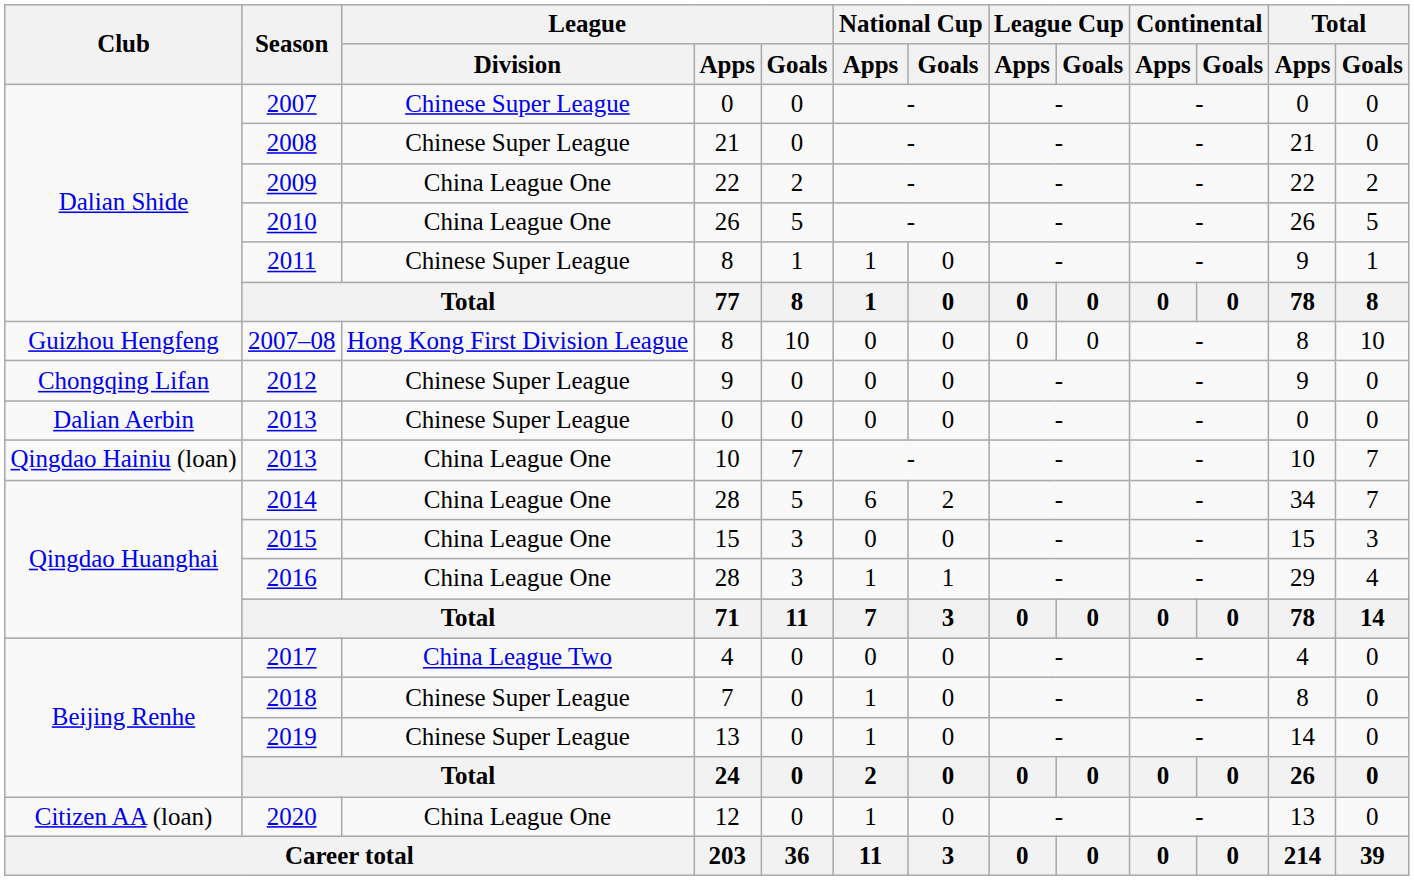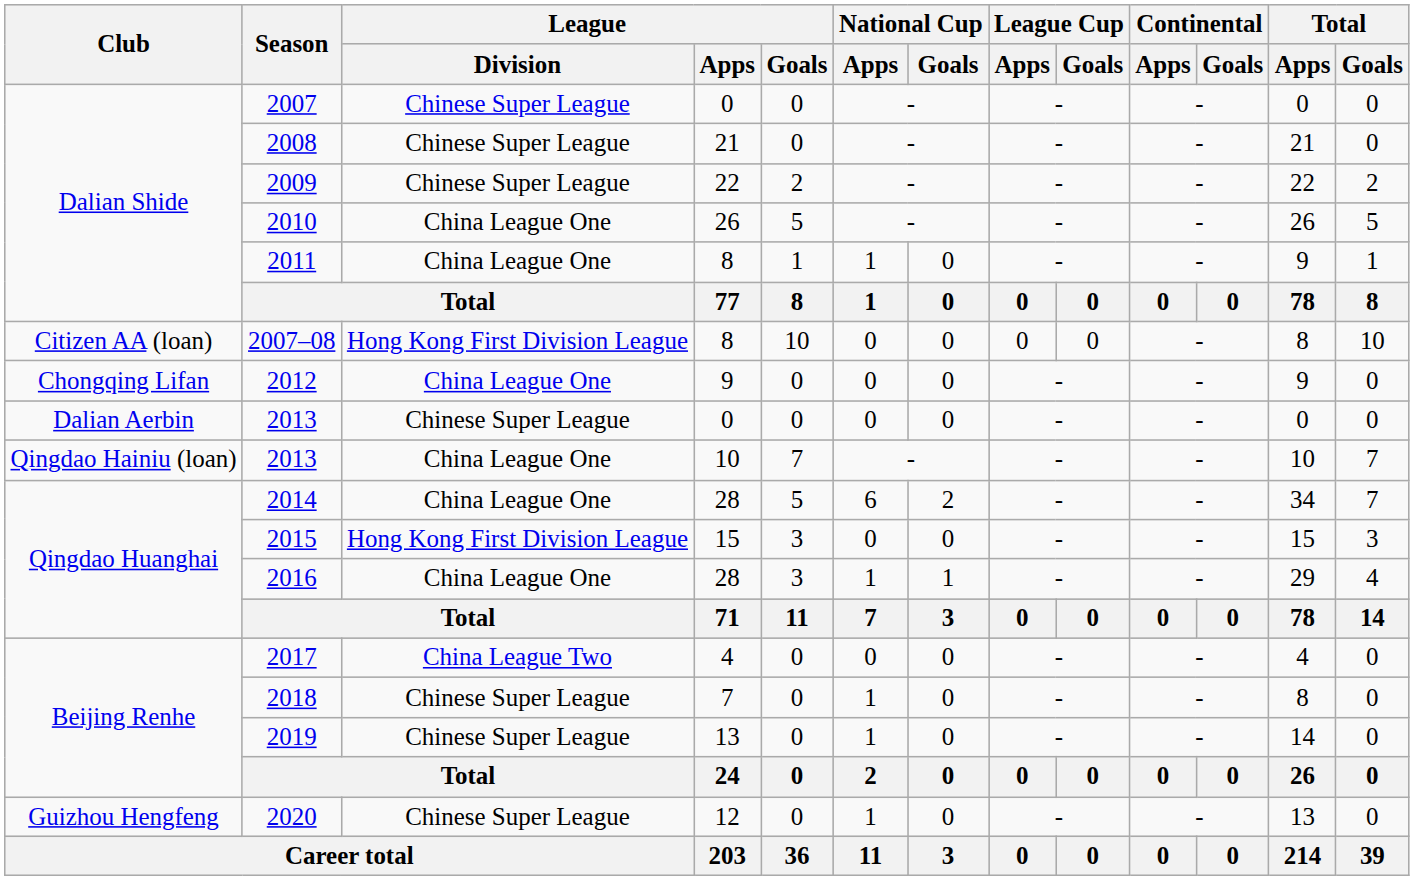 <table class="wikitable" style="text-align: center">
 <tr>
 <th rowspan="2">Club</th>
 <th rowspan="2">Season</th>
 <th colspan="3">League</th>
 <th colspan="2">National Cup</th>
 <th colspan="2">League Cup</th>
 <th colspan="2">Continental</th>
 <th colspan="2">Total</th>
 </tr>
 <tr>
 <th>Division</th>
 <th>Apps</th>
 <th>Goals</th>
 <th>Apps</th>
 <th>Goals</th>
 <th>Apps</th>
 <th>Goals</th>
 <th>Apps</th>
 <th>Goals</th>
 <th>Apps</th>
 <th>Goals</th>
 </tr>
 <tr>
 <td rowspan=6><a href='#'>Dalian Shide</a></td>
 <td><a href='#'>2007</a></td>
 <td><a href='#'>Chinese Super League</a></td>
 <td>0</td>
 <td>0</td>
 <td colspan="2">-</td>
 <td colspan="2">-</td>
 <td colspan="2">-</td>
 <td>0</td>
 <td>0</td>
 </tr>
 <tr>
 <td><a href='#'>2008</a></td>
 <td>Chinese Super League</td>
 <td>21</td>
 <td>0</td>
 <td colspan="2">-</td>
 <td colspan="2">-</td>
 <td colspan="2">-</td>
 <td>21</td>
 <td>0</td>
 </tr>
 <tr>
 <td><a href='#'>2009</a></td>
-<td>China League One</td>
+<td>Chinese Super League</td>
 <td>22</td>
 <td>2</td>
 <td colspan="2">-</td>
 <td colspan="2">-</td>
 <td colspan="2">-</td>
 <td>22</td>
 <td>2</td>
 </tr>
 <tr>
 <td><a href='#'>2010</a></td>
 <td>China League One</td>
 <td>26</td>
 <td>5</td>
 <td colspan="2">-</td>
 <td colspan="2">-</td>
 <td colspan="2">-</td>
 <td>26</td>
 <td>5</td>
 </tr>
 <tr>
 <td><a href='#'>2011</a></td>
-<td>Chinese Super League</td>
+<td>China League One</td>
 <td>8</td>
 <td>1</td>
 <td>1</td>
 <td>0</td>
 <td colspan="2">-</td>
 <td colspan="2">-</td>
 <td>9</td>
 <td>1</td>
 </tr>
 <tr>
 <th colspan="2"><strong>Total</strong></th>
 <th>77</th>
 <th>8</th>
 <th>1</th>
 <th>0</th>
 <th>0</th>
 <th>0</th>
 <th>0</th>
 <th>0</th>
 <th>78</th>
 <th>8</th>
 </tr>
 <tr>
-<td><a href='#'>Guizhou Hengfeng</a></td>
+<td><a href='#'>Citizen AA</a> (loan)</td>
 <td><a href='#'>2007–08</a></td>
 <td><a href='#'>Hong Kong First Division League</a></td>
 <td>8</td>
 <td>10</td>
 <td>0</td>
 <td>0</td>
 <td>0</td>
 <td>0</td>
 <td colspan="2">-</td>
 <td>8</td>
 <td>10</td>
 </tr>
 <tr>
 <td><a href='#'>Chongqing Lifan</a></td>
 <td><a href='#'>2012</a></td>
-<td>Chinese Super League</td>
+<td><a href='#'>China League One</a></td>
 <td>9</td>
 <td>0</td>
 <td>0</td>
 <td>0</td>
 <td colspan="2">-</td>
 <td colspan="2">-</td>
 <td>9</td>
 <td>0</td>
 </tr>
 <tr>
 <td><a href='#'>Dalian Aerbin</a></td>
 <td><a href='#'>2013</a></td>
 <td>Chinese Super League</td>
 <td>0</td>
 <td>0</td>
 <td>0</td>
 <td>0</td>
 <td colspan="2">-</td>
 <td colspan="2">-</td>
 <td>0</td>
 <td>0</td>
 </tr>
 <tr>
 <td><a href='#'>Qingdao Hainiu</a> (loan)</td>
 <td><a href='#'>2013</a></td>
 <td>China League One</td>
 <td>10</td>
 <td>7</td>
 <td colspan="2">-</td>
 <td colspan="2">-</td>
 <td colspan="2">-</td>
 <td>10</td>
 <td>7</td>
 </tr>
 <tr>
 <td rowspan=4><a href='#'>Qingdao Huanghai</a></td>
 <td><a href='#'>2014</a></td>
 <td>China League One</td>
 <td>28</td>
 <td>5</td>
 <td>6</td>
 <td>2</td>
 <td colspan="2">-</td>
 <td colspan="2">-</td>
 <td>34</td>
 <td>7</td>
 </tr>
 <tr>
 <td><a href='#'>2015</a></td>
-<td>China League One</td>
+<td><a href='#'>Hong Kong First Division League</a></td>
 <td>15</td>
 <td>3</td>
 <td>0</td>
 <td>0</td>
 <td colspan="2">-</td>
 <td colspan="2">-</td>
 <td>15</td>
 <td>3</td>
 </tr>
 <tr>
 <td><a href='#'>2016</a></td>
 <td>China League One</td>
 <td>28</td>
 <td>3</td>
 <td>1</td>
 <td>1</td>
 <td colspan="2">-</td>
 <td colspan="2">-</td>
 <td>29</td>
 <td>4</td>
 </tr>
 <tr>
 <th colspan="2"><strong>Total</strong></th>
 <th>71</th>
 <th>11</th>
 <th>7</th>
 <th>3</th>
 <th>0</th>
 <th>0</th>
 <th>0</th>
 <th>0</th>
 <th>78</th>
 <th>14</th>
 </tr>
 <tr>
 <td rowspan=4><a href='#'>Beijing Renhe</a></td>
 <td><a href='#'>2017</a></td>
 <td><a href='#'>China League Two</a></td>
 <td>4</td>
 <td>0</td>
 <td>0</td>
 <td>0</td>
 <td colspan="2">-</td>
 <td colspan="2">-</td>
 <td>4</td>
 <td>0</td>
 </tr>
 <tr>
 <td><a href='#'>2018</a></td>
 <td>Chinese Super League</td>
 <td>7</td>
 <td>0</td>
 <td>1</td>
 <td>0</td>
 <td colspan="2">-</td>
 <td colspan="2">-</td>
 <td>8</td>
 <td>0</td>
 </tr>
 <tr>
 <td><a href='#'>2019</a></td>
 <td>Chinese Super League</td>
 <td>13</td>
 <td>0</td>
 <td>1</td>
 <td>0</td>
 <td colspan="2">-</td>
 <td colspan="2">-</td>
 <td>14</td>
 <td>0</td>
 </tr>
 <tr>
 <th colspan="2"><strong>Total</strong></th>
 <th>24</th>
 <th>0</th>
 <th>2</th>
 <th>0</th>
 <th>0</th>
 <th>0</th>
 <th>0</th>
 <th>0</th>
 <th>26</th>
 <th>0</th>
 </tr>
 <tr>
-<td><a href='#'>Citizen AA</a> (loan)</td>
+<td><a href='#'>Guizhou Hengfeng</a></td>
 <td><a href='#'>2020</a></td>
-<td>China League One</td>
+<td>Chinese Super League</td>
 <td>12</td>
 <td>0</td>
 <td>1</td>
 <td>0</td>
 <td colspan="2">-</td>
 <td colspan="2">-</td>
 <td>13</td>
 <td>0</td>
 </tr>
 <tr>
 <th colspan=3>Career total</th>
 <th>203</th>
 <th>36</th>
 <th>11</th>
 <th>3</th>
 <th>0</th>
 <th>0</th>
 <th>0</th>
 <th>0</th>
 <th>214</th>
 <th>39</th>
 </tr>
 </table>
